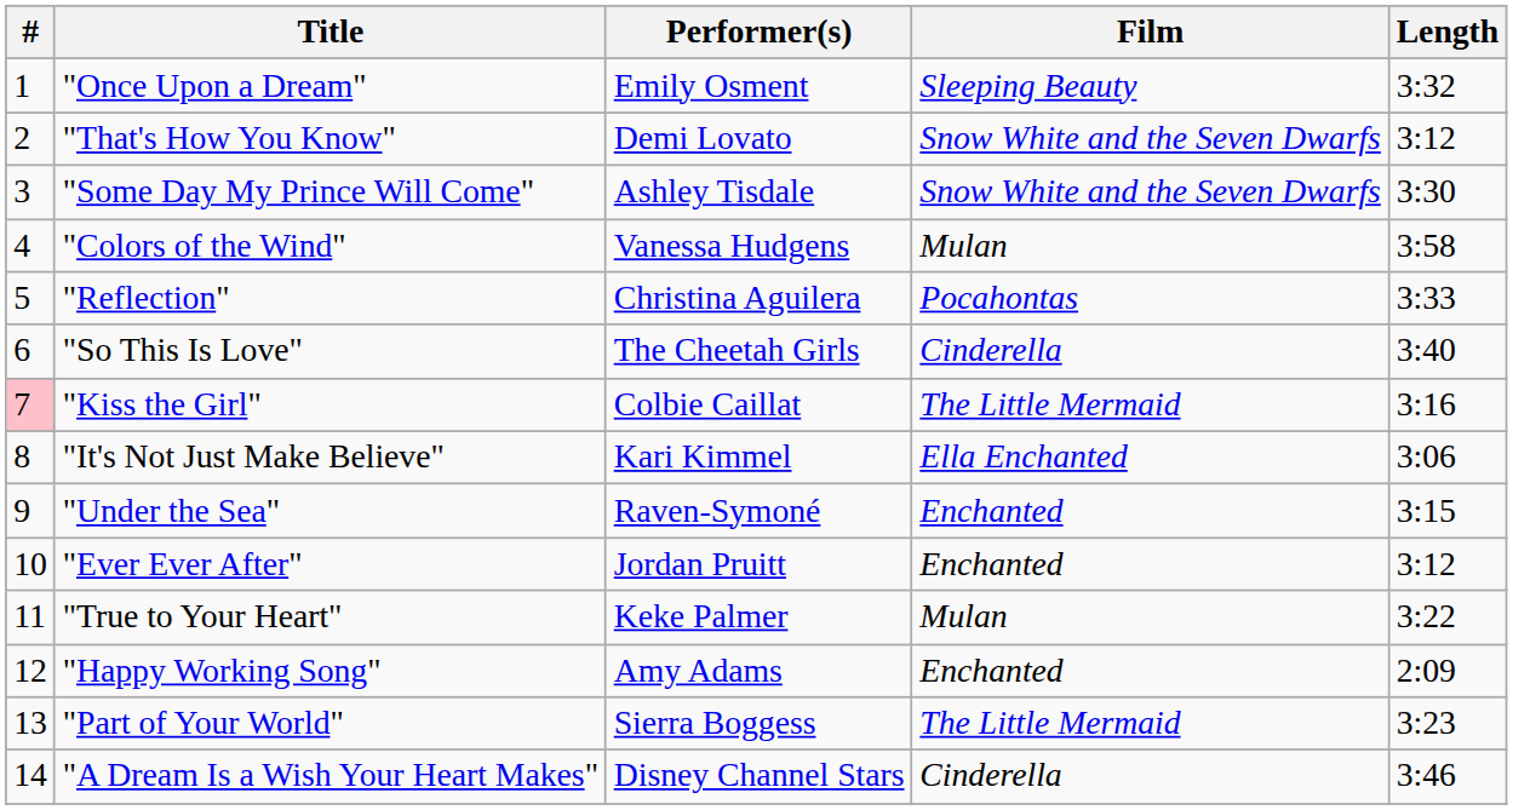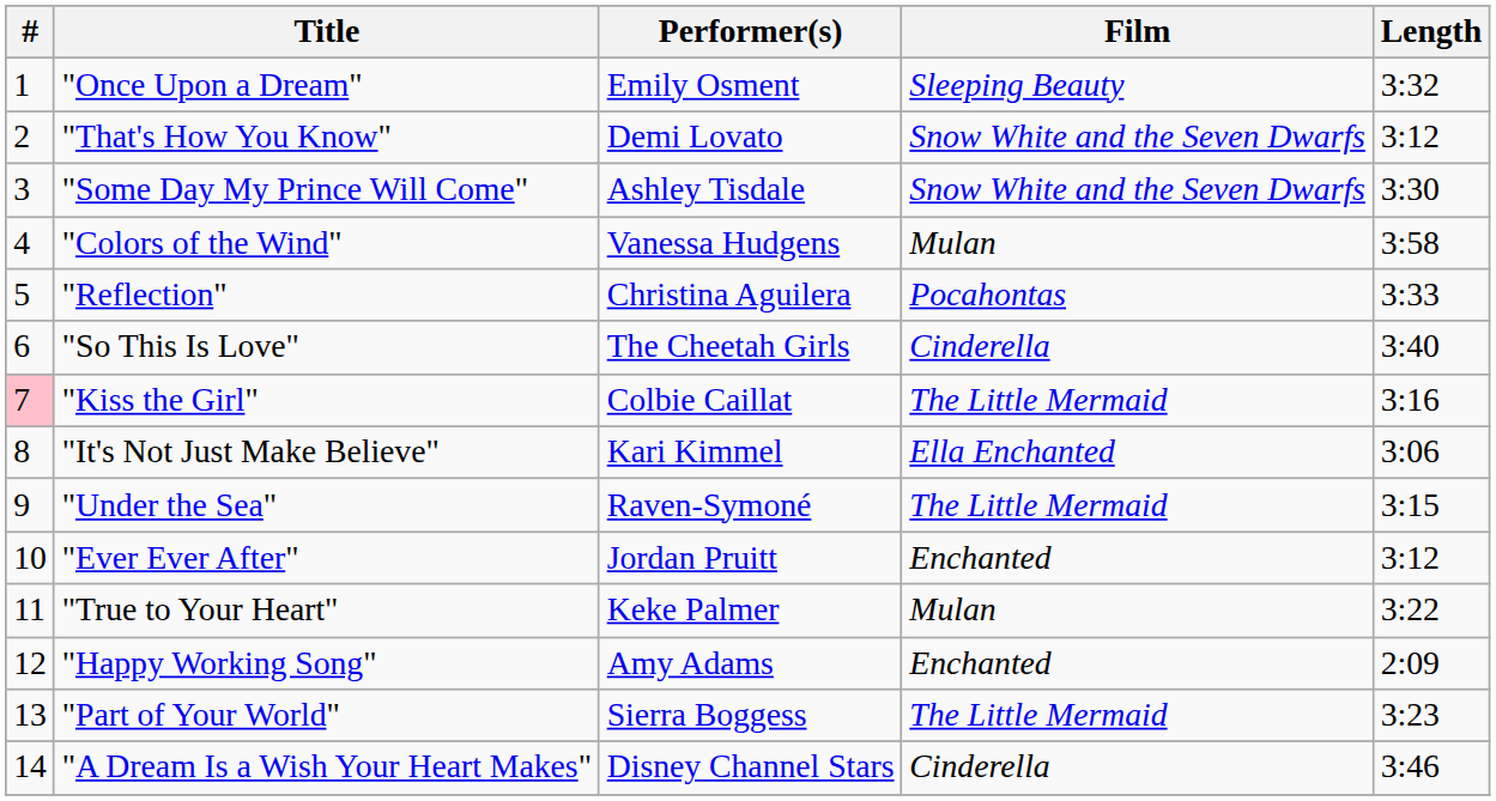 <table class="wikitable" style="font-size: 100%">
 <tr>
 <th>#</th>
 <th>Title</th>
 <th>Performer(s)</th>
 <th>Film</th>
 <th>Length</th>
 </tr>
 <tr>
 <td>1</td>
 <td>"<a href='#'>Once Upon a Dream</a>"</td>
 <td><a href='#'>Emily Osment</a></td>
 <td><em><a href='#'>Sleeping Beauty</a></em></td>
 <td>3:32</td>
 </tr>
 <tr>
 <td>2</td>
 <td>"<a href='#'>That's How You Know</a>"</td>
 <td><a href='#'>Demi Lovato</a></td>
 <td><em><a href='#'>Snow White and the Seven Dwarfs</a></em></td>
 <td>3:12</td>
 </tr>
 <tr>
 <td>3</td>
 <td>"<a href='#'>Some Day My Prince Will Come</a>"</td>
 <td><a href='#'>Ashley Tisdale</a></td>
 <td><em><a href='#'>Snow White and the Seven Dwarfs</a></em></td>
 <td>3:30</td>
 </tr>
 <tr>
 <td>4</td>
 <td>"<a href='#'>Colors of the Wind</a>"</td>
 <td><a href='#'>Vanessa Hudgens</a></td>
 <td><em>Mulan</em></td>
 <td>3:58</td>
 </tr>
 <tr>
 <td>5</td>
 <td>"<a href='#'>Reflection</a>"</td>
 <td><a href='#'>Christina Aguilera</a></td>
 <td><em><a href='#'>Pocahontas</a></em></td>
 <td>3:33</td>
 </tr>
 <tr>
 <td>6</td>
 <td>"So This Is Love"</td>
 <td><a href='#'>The Cheetah Girls</a></td>
 <td><em><a href='#'>Cinderella</a></em></td>
 <td>3:40</td>
 </tr>
 <tr>
 <td style="background: pink;">7</td>
 <td>"<a href='#'>Kiss the Girl</a>"</td>
 <td><a href='#'>Colbie Caillat</a></td>
 <td><em><a href='#'>The Little Mermaid</a></em></td>
 <td>3:16</td>
 </tr>
 <tr>
 <td>8</td>
 <td>"It's Not Just Make Believe"</td>
 <td><a href='#'>Kari Kimmel</a></td>
 <td><em><a href='#'>Ella Enchanted</a></em></td>
 <td>3:06</td>
 </tr>
 <tr>
 <td>9</td>
 <td>"<a href='#'>Under the Sea</a>"</td>
 <td><a href='#'>Raven-Symoné</a></td>
-<td><em><a href='#'>Enchanted</a></em></td>
+<td><em><a href='#'>The Little Mermaid</a></em></td>
 <td>3:15</td>
 </tr>
 <tr>
 <td>10</td>
 <td>"<a href='#'>Ever Ever After</a>"</td>
 <td><a href='#'>Jordan Pruitt</a></td>
 <td><em>Enchanted</em></td>
 <td>3:12</td>
 </tr>
 <tr>
 <td>11</td>
 <td>"True to Your Heart"</td>
 <td><a href='#'>Keke Palmer</a></td>
 <td><em>Mulan</em></td>
 <td>3:22</td>
 </tr>
 <tr>
 <td>12</td>
 <td>"<a href='#'>Happy Working Song</a>"</td>
 <td><a href='#'>Amy Adams</a></td>
 <td><em>Enchanted</em></td>
 <td>2:09</td>
 </tr>
 <tr>
 <td>13</td>
 <td>"<a href='#'>Part of Your World</a>"</td>
 <td><a href='#'>Sierra Boggess</a></td>
 <td><em><a href='#'>The Little Mermaid</a></em></td>
 <td>3:23</td>
 </tr>
 <tr>
 <td>14</td>
 <td>"<a href='#'>A Dream Is a Wish Your Heart Makes</a>"</td>
 <td><a href='#'>Disney Channel Stars</a></td>
 <td><em>Cinderella</em></td>
 <td>3:46</td>
 </tr>
 </table>
